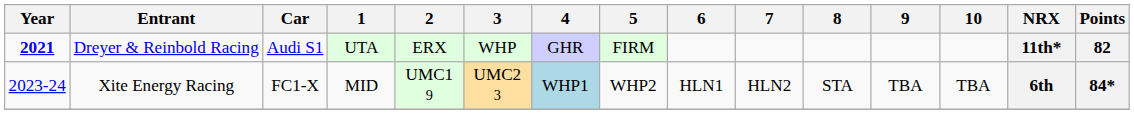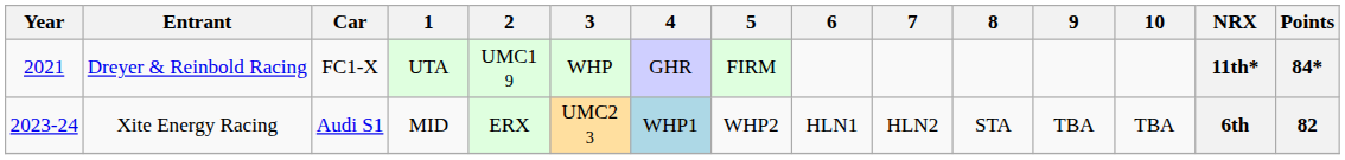 <table class="wikitable" style="text-align: center; font-size: 90%;">
 <tr>
 <th scope="col">Year</th>
 <th scope="col">Entrant</th>
 <th scope="col">Car</th>
 <th style="width: 3.5em;" scope="col">1</th>
 <th style="width: 3.5em;" scope="col">2</th>
 <th style="width: 3.5em;" scope="col">3</th>
 <th style="width: 3.5em;" scope="col">4</th>
 <th style="width: 3.5em;" scope="col">5</th>
 <th style="width: 3.5em;" scope="col">6</th>
 <th style="width: 3.5em;" scope="col">7</th>
 <th style="width: 3.5em;" scope="col">8</th>
 <th style="width: 3.5em;" scope="col">9</th>
 <th style="width: 3.5em;" scope="col">10</th>
 <th style="width: 3.5em;" scope="col">NRX</th>
 <th scope="col">Points</th>
 </tr>
 <tr>
-<td><strong><a href='#'>2021</a></strong></td>
+<td><a href='#'>2021</a></td>
 <td><a href='#'>Dreyer & Reinbold Racing</a></td>
-<td><a href='#'>Audi S1</a></td>
+<td>FC1-X</td>
 <td style="background:#DFFFDF;">UTA<br></td>
-<td style="background:#DFFFDF;">ERX<br></td>
+<td style="background:#DFFFDF;">UMC1<br><small>9</small></td>
 <td style="background:#DFFFDF;">WHP <br></td>
 <td style="background:#cfcfff">GHR <br></td>
 <td style="background:#DFFFDF;">FIRM<br></td>
 <td></td>
 <td></td>
 <td></td>
 <td></td>
 <td></td>
 <th>11th*</th>
-<th>82</th>
+<th>84*</th>
 </tr>
 <tr>
 <td><a href='#'>2023-24</a></td>
 <td>Xite Energy Racing</td>
-<td>FC1-X</td>
+<td><a href='#'>Audi S1</a></td>
 <td>MID<br><small></small></td>
-<td style="background:#DFFFDF;">UMC1<br><small>9</small></td>
+<td style="background:#DFFFDF;">ERX<br></td>
 <td style="background:#FFDF9F;">UMC2<br><small>3</small></td>
 <td style="background: lightblue;">WHP1<br><small></small></td>
 <td>WHP2<br><small></small></td>
 <td>HLN1<br><small></small></td>
 <td>HLN2<br><small></small></td>
 <td>STA<br><small></small></td>
 <td>TBA<br><small></small></td>
 <td>TBA<br><small></small></td>
 <th>6th</th>
-<th>84*</th>
+<th>82</th>
 </tr>
 <tr>
 </tr>
 </table>
